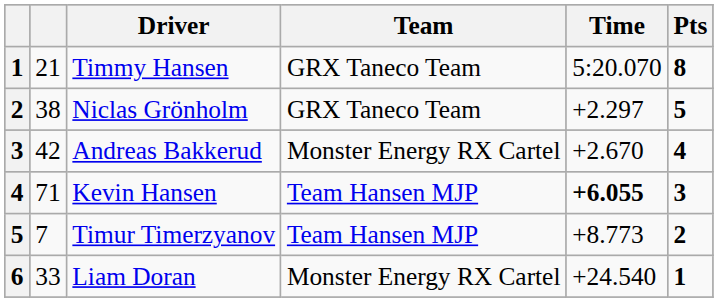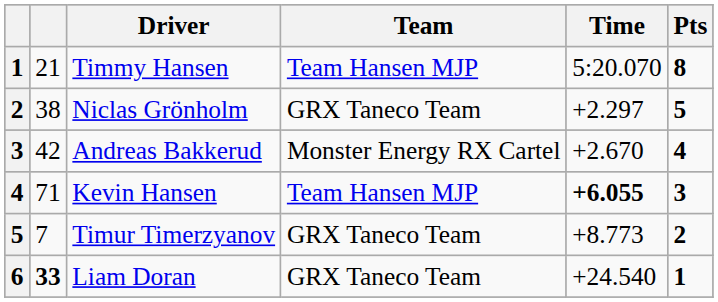 <table class="wikitable" style="font-size:95%">
 <tr>
 <th></th>
 <th></th>
 <th>Driver</th>
 <th>Team</th>
 <th>Time</th>
 <th>Pts</th>
 </tr>
 <tr>
 <th>1</th>
 <td>21</td>
 <td> <a href='#'>Timmy Hansen</a></td>
-<td>GRX Taneco Team</td>
+<td><a href='#'>Team Hansen MJP</a></td>
 <td>5:20.070</td>
 <td><strong>8</strong></td>
 </tr>
 <tr>
 <th>2</th>
 <td>38</td>
 <td> <a href='#'>Niclas Grönholm</a></td>
 <td>GRX Taneco Team</td>
 <td>+2.297</td>
 <td><strong>5</strong></td>
 </tr>
 <tr>
 <th>3</th>
 <td>42</td>
 <td> <a href='#'>Andreas Bakkerud</a></td>
 <td>Monster Energy RX Cartel</td>
 <td>+2.670</td>
 <td><strong>4</strong></td>
 </tr>
 <tr>
 <th>4</th>
 <td>71</td>
 <td> <a href='#'>Kevin Hansen</a></td>
 <td><a href='#'>Team Hansen MJP</a></td>
 <td><strong>+6.055</strong></td>
 <td><strong>3</strong></td>
 </tr>
 <tr>
 <th>5</th>
 <td>7</td>
 <td> <a href='#'>Timur Timerzyanov</a></td>
-<td><a href='#'>Team Hansen MJP</a></td>
+<td>GRX Taneco Team</td>
 <td>+8.773</td>
 <td><strong>2</strong></td>
 </tr>
 <tr>
 <th>6</th>
-<td>33</td>
+<td><strong>33</strong></td>
 <td> <a href='#'>Liam Doran</a></td>
-<td>Monster Energy RX Cartel</td>
+<td>GRX Taneco Team</td>
 <td>+24.540</td>
 <td><strong>1</strong></td>
 </tr>
 </table>
